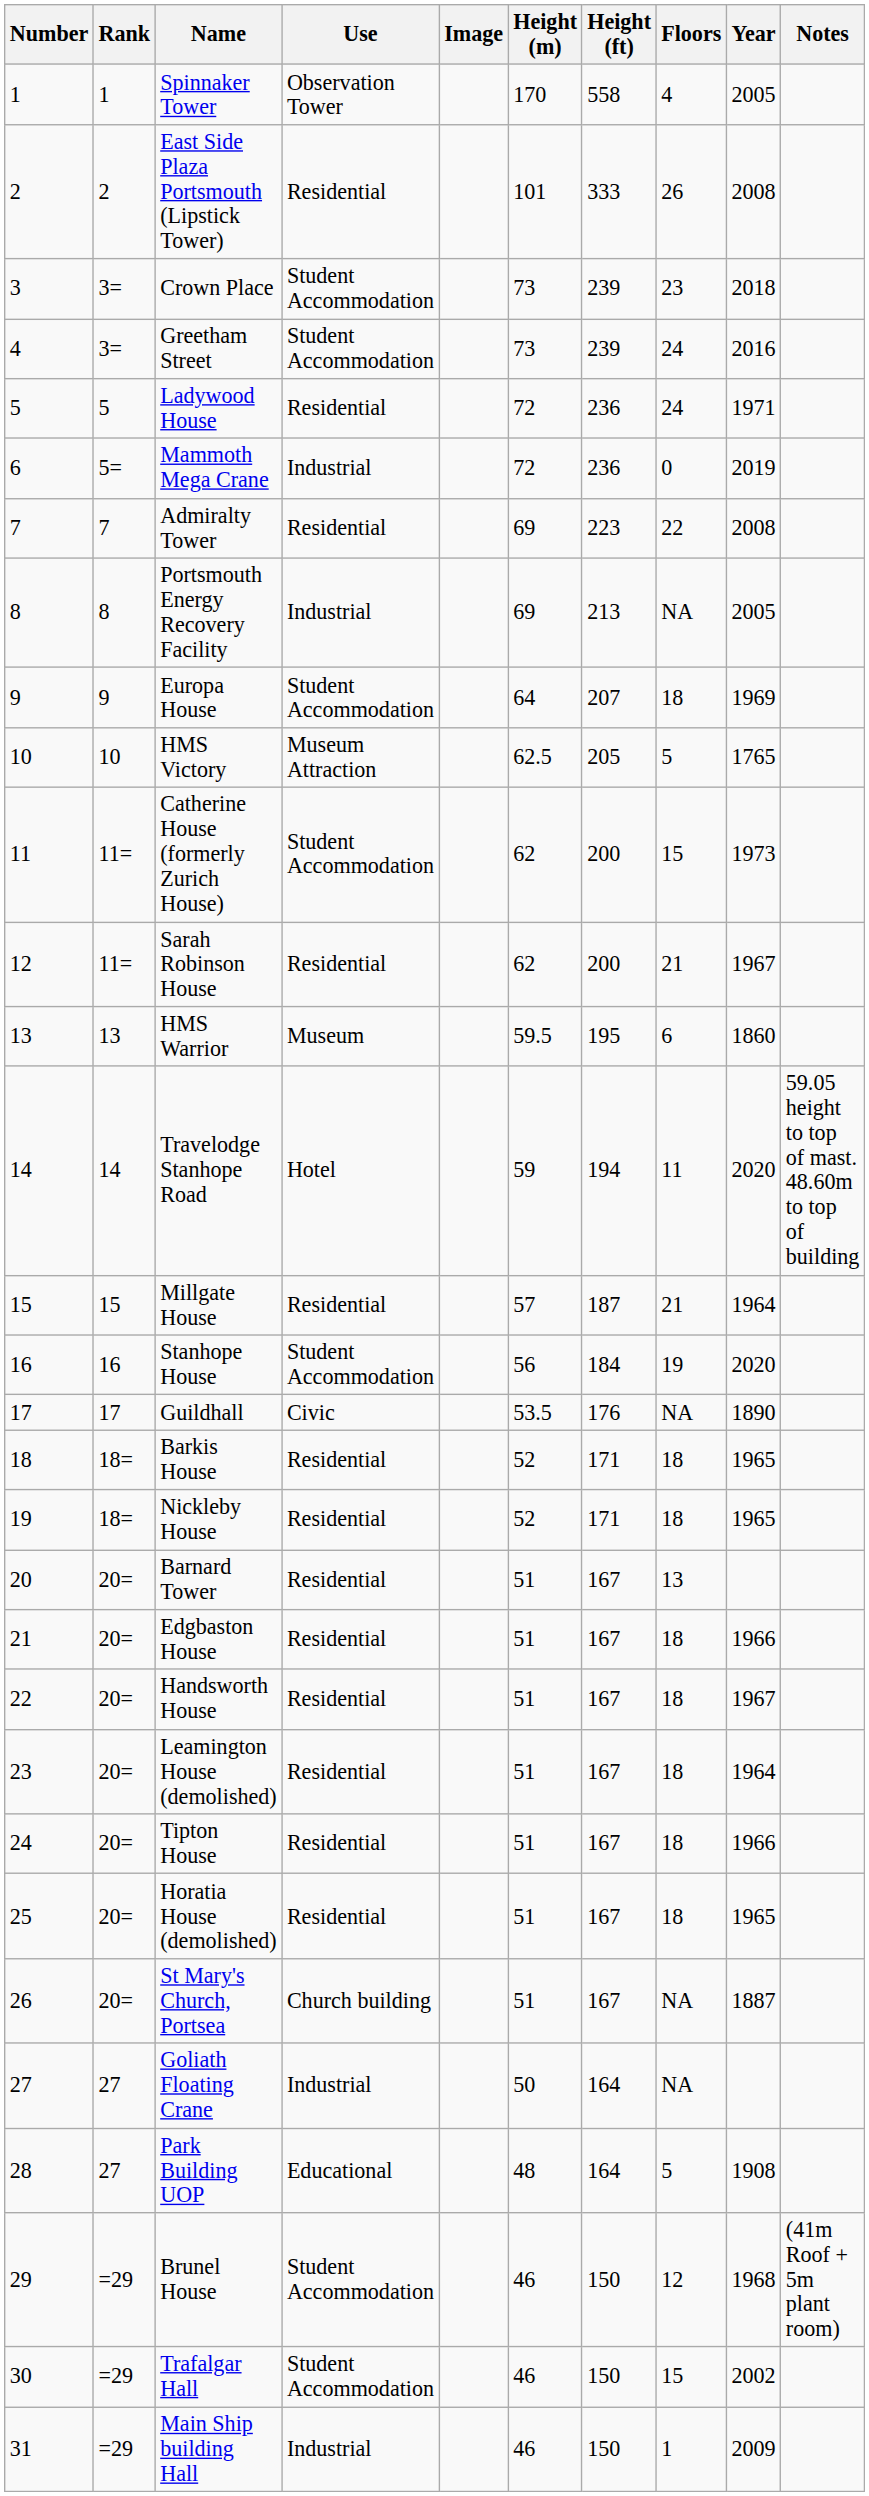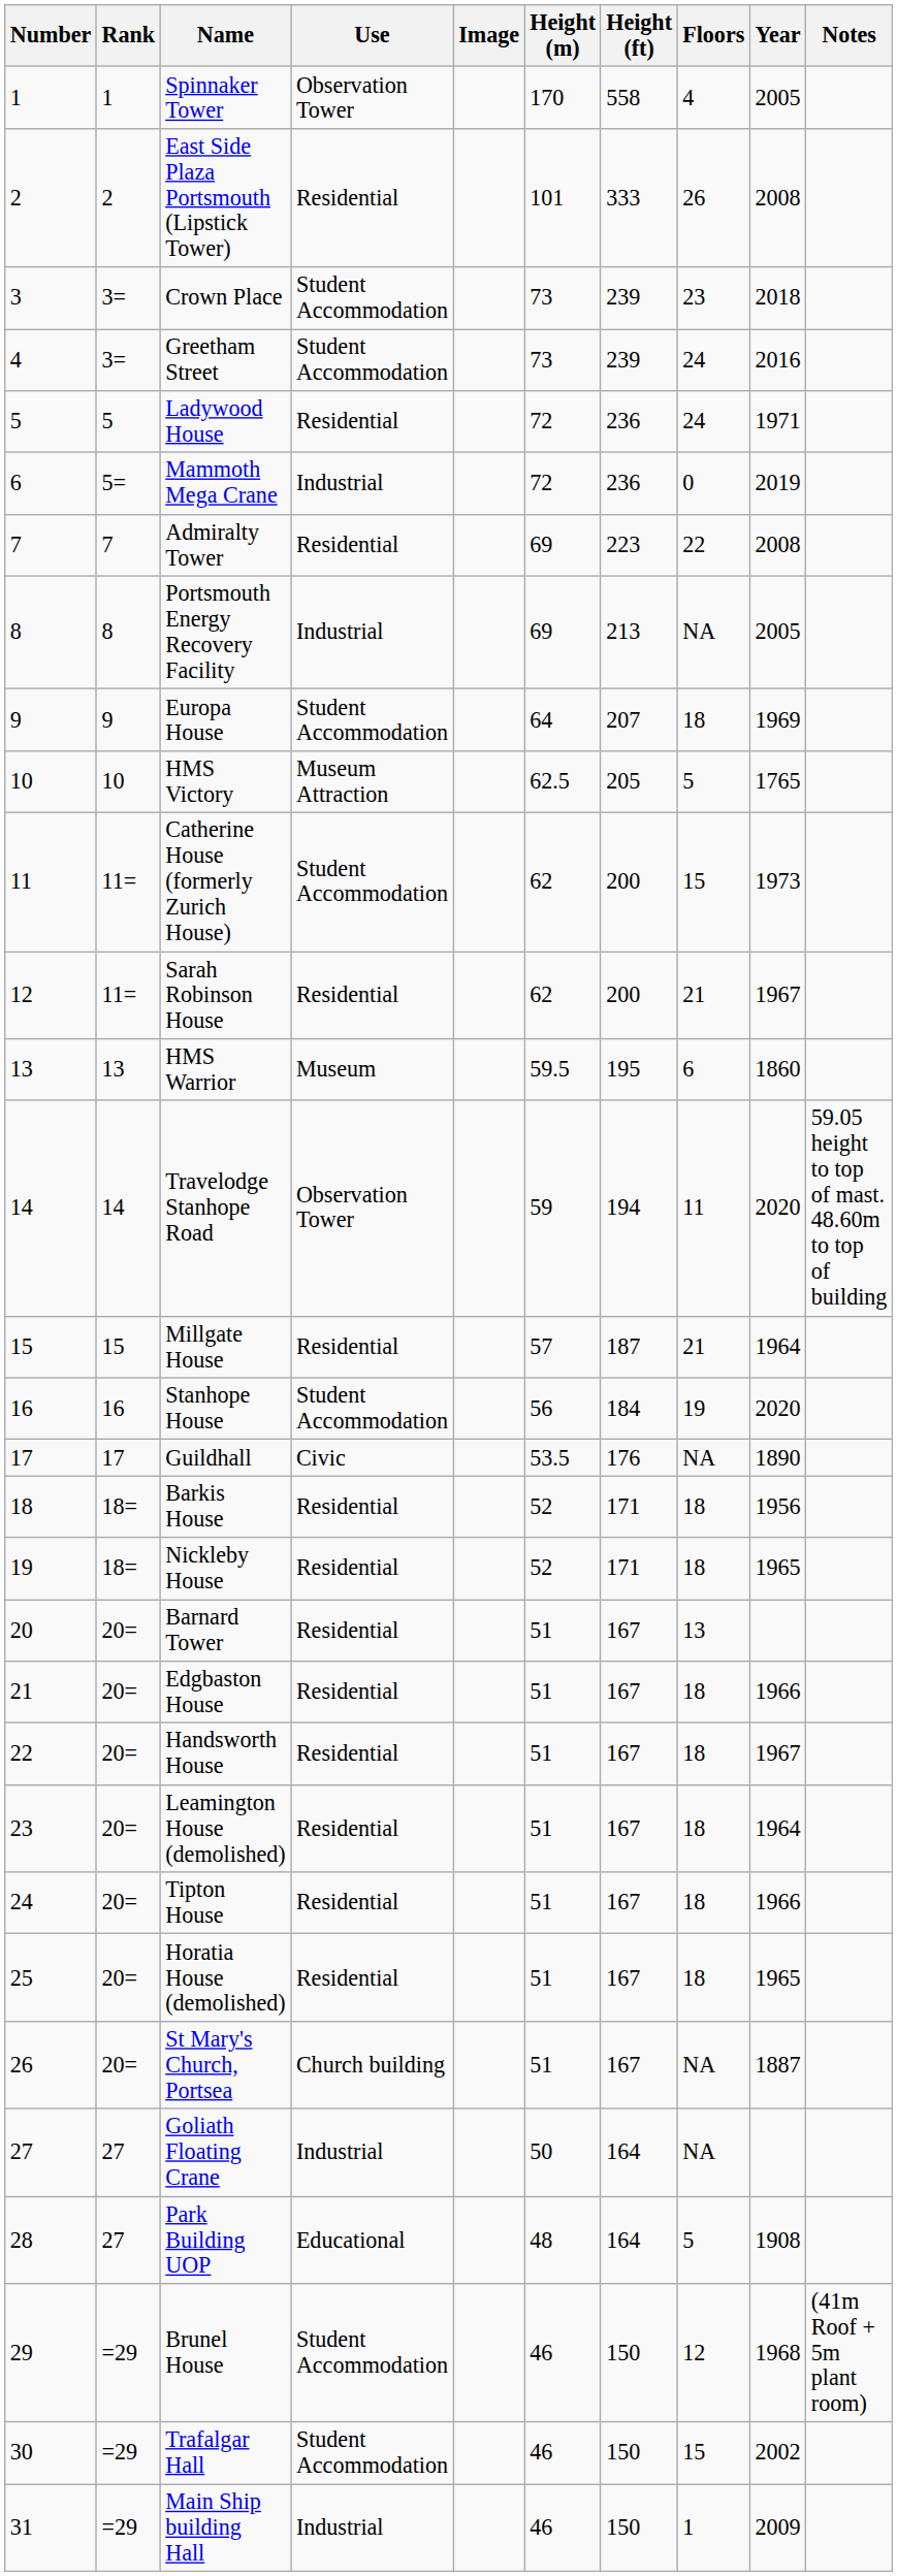 <table class="wikitable">
 <tr>
 <th>Number</th>
 <th>Rank</th>
 <th>Name</th>
 <th>Use</th>
 <th>Image</th>
 <th>Height (m)</th>
 <th>Height (ft)</th>
 <th>Floors</th>
 <th>Year</th>
 <th>Notes</th>
 </tr>
 <tr>
 <td>1</td>
 <td>1</td>
 <td><a href='#'>Spinnaker Tower</a></td>
 <td>Observation Tower</td>
 <td></td>
 <td>170</td>
 <td>558</td>
 <td>4</td>
 <td>2005</td>
 <td></td>
 </tr>
 <tr>
 <td>2</td>
 <td>2</td>
 <td><a href='#'>East Side Plaza Portsmouth</a> (Lipstick Tower)</td>
 <td>Residential</td>
 <td></td>
 <td>101</td>
 <td>333</td>
 <td>26</td>
 <td>2008</td>
 <td></td>
 </tr>
 <tr>
 <td>3</td>
 <td>3=</td>
 <td>Crown Place</td>
 <td>Student Accommodation</td>
 <td></td>
 <td>73</td>
 <td>239</td>
 <td>23</td>
 <td>2018</td>
 <td></td>
 </tr>
 <tr>
 <td>4</td>
 <td>3=</td>
 <td>Greetham Street</td>
 <td>Student Accommodation</td>
 <td></td>
 <td>73</td>
 <td>239</td>
 <td>24</td>
 <td>2016</td>
 <td></td>
 </tr>
 <tr>
 <td>5</td>
 <td>5</td>
 <td><a href='#'>Ladywood House</a></td>
 <td>Residential</td>
 <td></td>
 <td>72</td>
 <td>236</td>
 <td>24</td>
 <td>1971</td>
 <td></td>
 </tr>
 <tr>
 <td>6</td>
 <td>5=</td>
 <td><a href='#'>Mammoth Mega Crane</a></td>
 <td>Industrial</td>
 <td></td>
 <td>72</td>
 <td>236</td>
 <td>0</td>
 <td>2019</td>
 <td></td>
 </tr>
 <tr>
 <td>7</td>
 <td>7</td>
 <td>Admiralty Tower</td>
 <td>Residential</td>
 <td></td>
 <td>69</td>
 <td>223</td>
 <td>22</td>
 <td>2008</td>
 <td></td>
 </tr>
 <tr>
 <td>8</td>
 <td>8</td>
 <td>Portsmouth Energy Recovery Facility</td>
 <td>Industrial</td>
 <td></td>
 <td>69</td>
 <td>213</td>
 <td>NA</td>
 <td>2005</td>
 <td></td>
 </tr>
 <tr>
 <td>9</td>
 <td>9</td>
 <td>Europa House</td>
 <td>Student Accommodation</td>
 <td></td>
 <td>64</td>
 <td>207</td>
 <td>18</td>
 <td>1969</td>
 <td></td>
 </tr>
 <tr>
 <td>10</td>
 <td>10</td>
 <td>HMS Victory</td>
 <td>Museum Attraction</td>
 <td></td>
 <td>62.5</td>
 <td>205</td>
 <td>5</td>
 <td>1765</td>
 <td></td>
 </tr>
 <tr>
 <td>11</td>
 <td>11=</td>
 <td>Catherine House (formerly Zurich House)</td>
 <td>Student Accommodation</td>
 <td></td>
 <td>62</td>
 <td>200</td>
 <td>15</td>
 <td>1973</td>
 <td></td>
 </tr>
 <tr>
 <td>12</td>
 <td>11=</td>
 <td>Sarah Robinson House</td>
 <td>Residential</td>
 <td></td>
 <td>62</td>
 <td>200</td>
 <td>21</td>
 <td>1967</td>
 <td></td>
 </tr>
 <tr>
 <td>13</td>
 <td>13</td>
 <td>HMS Warrior</td>
 <td>Museum</td>
 <td></td>
 <td>59.5</td>
 <td>195</td>
 <td>6</td>
 <td>1860</td>
 <td></td>
 </tr>
 <tr>
 <td>14</td>
 <td>14</td>
 <td>Travelodge Stanhope Road</td>
-<td>Hotel</td>
+<td>Observation Tower</td>
 <td></td>
 <td>59</td>
 <td>194</td>
 <td>11</td>
 <td>2020</td>
 <td>59.05 height to top of mast.<br>48.60m to top of building</td>
 </tr>
 <tr>
 <td>15</td>
 <td>15</td>
 <td>Millgate House</td>
 <td>Residential</td>
 <td></td>
 <td>57</td>
 <td>187</td>
 <td>21</td>
 <td>1964</td>
 <td></td>
 </tr>
 <tr>
 <td>16</td>
 <td>16</td>
 <td>Stanhope House</td>
 <td>Student Accommodation</td>
 <td></td>
 <td>56</td>
 <td>184</td>
 <td>19</td>
 <td>2020</td>
 <td></td>
 </tr>
 <tr>
 <td>17</td>
 <td>17</td>
 <td>Guildhall</td>
 <td>Civic</td>
 <td></td>
 <td>53.5</td>
 <td>176</td>
 <td>NA</td>
 <td>1890</td>
 <td></td>
 </tr>
 <tr>
 <td>18</td>
 <td>18=</td>
 <td>Barkis House</td>
 <td>Residential</td>
 <td></td>
 <td>52</td>
 <td>171</td>
 <td>18</td>
-<td>1965</td>
+<td>1956</td>
 <td></td>
 </tr>
 <tr>
 <td>19</td>
 <td>18=</td>
 <td>Nickleby House</td>
 <td>Residential</td>
 <td></td>
 <td>52</td>
 <td>171</td>
 <td>18</td>
 <td>1965</td>
 <td></td>
 </tr>
 <tr>
 <td>20</td>
 <td>20=</td>
 <td>Barnard Tower</td>
 <td>Residential</td>
 <td></td>
 <td>51</td>
 <td>167</td>
 <td>13</td>
 <td></td>
 <td></td>
 </tr>
 <tr>
 <td>21</td>
 <td>20=</td>
 <td>Edgbaston House</td>
 <td>Residential</td>
 <td></td>
 <td>51</td>
 <td>167</td>
 <td>18</td>
 <td>1966</td>
 <td></td>
 </tr>
 <tr>
 <td>22</td>
 <td>20=</td>
 <td>Handsworth House</td>
 <td>Residential</td>
 <td></td>
 <td>51</td>
 <td>167</td>
 <td>18</td>
 <td>1967</td>
 <td></td>
 </tr>
 <tr>
 <td>23</td>
 <td>20=</td>
 <td>Leamington House (demolished)</td>
 <td>Residential</td>
 <td></td>
 <td>51</td>
 <td>167</td>
 <td>18</td>
 <td>1964</td>
 <td></td>
 </tr>
 <tr>
 <td>24</td>
 <td>20=</td>
 <td>Tipton House</td>
 <td>Residential</td>
 <td></td>
 <td>51</td>
 <td>167</td>
 <td>18</td>
 <td>1966</td>
 <td></td>
 </tr>
 <tr>
 <td>25</td>
 <td>20=</td>
 <td>Horatia House (demolished)</td>
 <td>Residential</td>
 <td></td>
 <td>51</td>
 <td>167</td>
 <td>18</td>
 <td>1965</td>
 <td></td>
 </tr>
 <tr>
 <td>26</td>
 <td>20=</td>
 <td><a href='#'>St Mary's Church, Portsea</a></td>
 <td>Church building</td>
 <td></td>
 <td>51</td>
 <td>167</td>
 <td>NA</td>
 <td>1887</td>
 <td></td>
 </tr>
 <tr>
 <td>27</td>
 <td>27</td>
 <td><a href='#'>Goliath Floating Crane</a></td>
 <td>Industrial</td>
 <td></td>
 <td>50</td>
 <td>164</td>
 <td>NA</td>
 <td></td>
 <td></td>
 </tr>
 <tr>
 <td>28</td>
 <td>27</td>
 <td><a href='#'>Park Building UOP</a></td>
 <td>Educational</td>
 <td></td>
 <td>48</td>
 <td>164</td>
 <td>5</td>
 <td>1908</td>
 <td></td>
 </tr>
 <tr>
 <td>29</td>
 <td>=29</td>
 <td>Brunel House</td>
 <td>Student Accommodation</td>
 <td></td>
 <td>46</td>
 <td>150</td>
 <td>12</td>
 <td>1968</td>
 <td>(41m Roof + 5m plant room)</td>
 </tr>
 <tr>
 <td>30</td>
 <td>=29</td>
 <td><a href='#'>Trafalgar Hall</a></td>
 <td>Student Accommodation</td>
 <td></td>
 <td>46</td>
 <td>150</td>
 <td>15</td>
 <td>2002</td>
 <td></td>
 </tr>
 <tr>
 <td>31</td>
 <td>=29</td>
 <td><a href='#'>Main Ship building Hall</a></td>
 <td>Industrial</td>
 <td></td>
 <td>46</td>
 <td>150</td>
 <td>1</td>
 <td>2009</td>
 <td></td>
 </tr>
 </table>
